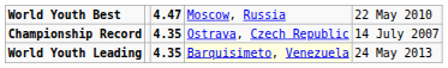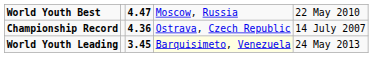 <table class="wikitable">
 <tr>
 <td><strong>World Youth Best</strong></td>
 <td></td>
 <td><strong>4.47</strong></td>
 <td><a href='#'>Moscow</a>, <a href='#'>Russia</a></td>
 <td>22 May 2010</td>
 </tr>
 <tr>
 <td><strong>Championship Record</strong></td>
 <td></td>
-<td><strong>4.35</strong></td>
+<td><strong>4.36</strong></td>
 <td><a href='#'>Ostrava</a>, <a href='#'>Czech Republic</a></td>
 <td>14 July 2007</td>
 </tr>
 <tr>
 <td><strong>World Youth Leading</strong></td>
 <td></td>
-<td><strong>4.35</strong></td>
+<td><strong>3.45</strong></td>
 <td style="background: lightyellow;"><a href='#'>Barquisimeto</a>, <a href='#'>Venezuela</a></td>
 <td>24 May 2013</td>
 </tr>
 </table>
